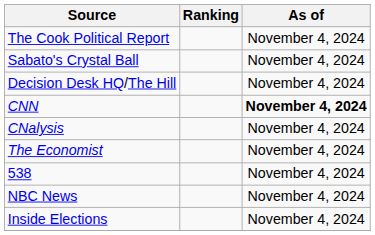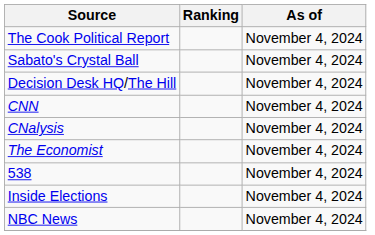 <table class="wikitable sortable" style="text-align:center">
 <tr>
 <th>Source</th>
 <th>Ranking</th>
 <th>As of</th>
 </tr>
 <tr>
 <td align="left"><a href='#'>The Cook Political Report</a></td>
 <td></td>
 <td>November 4, 2024</td>
 </tr>
 <tr>
 <td align="left"><a href='#'>Sabato's Crystal Ball</a></td>
 <td></td>
 <td>November 4, 2024</td>
 </tr>
 <tr>
 <td align="left"><a href='#'>Decision Desk HQ</a>/<a href='#'>The Hill</a></td>
 <td></td>
 <td>November 4, 2024</td>
 </tr>
 <tr>
 <td align="left"><em><a href='#'>CNN</a></em></td>
 <td></td>
-<td><strong>November 4, 2024</strong></td>
+<td>November 4, 2024</td>
 </tr>
 <tr>
 <td align="left"><em><a href='#'>CNalysis</a></em></td>
 <td></td>
 <td>November 4, 2024</td>
 </tr>
 <tr>
 <td align="left"><em><a href='#'>The Economist</a></em></td>
 <td></td>
 <td>November 4, 2024</td>
 </tr>
 <tr>
 <td align="left"><a href='#'>538</a></td>
 <td></td>
 <td>November 4, 2024</td>
 </tr>
 <tr>
-<td align="left"><a href='#'>NBC News</a></td>
+<td align="left"><a href='#'>Inside Elections</a></td>
 <td></td>
 <td>November 4, 2024</td>
 </tr>
 <tr>
-<td align="left"><a href='#'>Inside Elections</a></td>
+<td align="left"><a href='#'>NBC News</a></td>
 <td></td>
 <td>November 4, 2024</td>
 </tr>
 <tr>
 </tr>
 </table>
